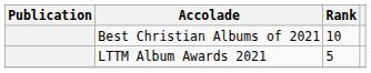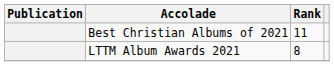 <table class="sortable wikitable plainrowheaders  mw-collapsible">
 <tr>
 <th scope="col">Publication</th>
 <th scope="col" class="unsortable">Accolade</th>
 <th scope="col">Rank</th>
 <th scope="col" class="unsortable"></th>
 </tr>
 <tr>
 <th scope="row"><em></em></th>
 <td>Best Christian Albums of 2021</td>
-<td>10</td>
+<td>11</td>
 <td></td>
 </tr>
 <tr>
 <th scope="row"><em></em></th>
 <td>LTTM Album Awards 2021</td>
-<td>5</td>
+<td>8</td>
 <td></td>
 </tr>
 <tr>
 </tr>
 </table>
